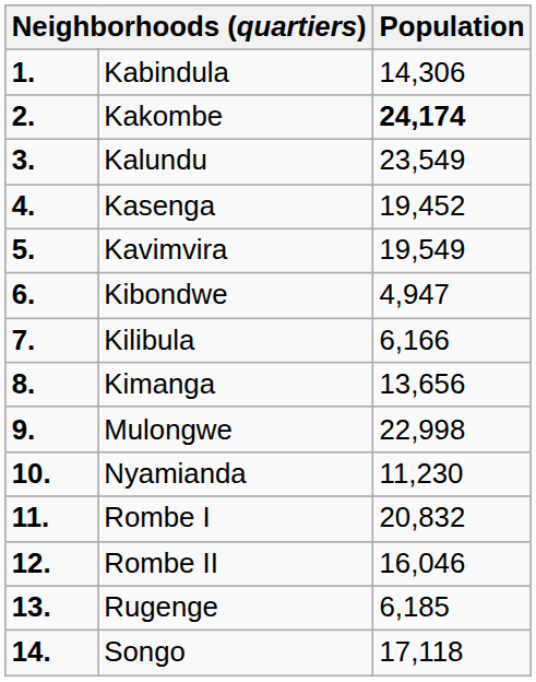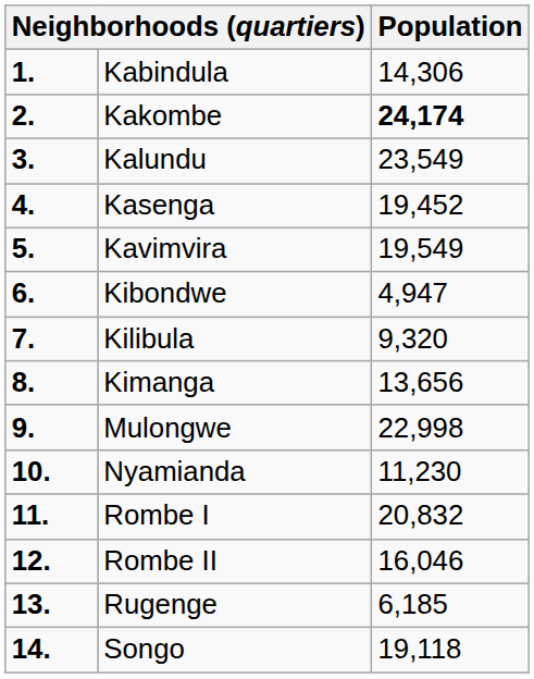 <table class="wikitable">
 <tr>
 <th colspan="2">Neighborhoods (<em>quartiers</em>)</th>
 <th>Population</th>
 </tr>
 <tr>
 <td><strong>1.</strong></td>
 <td>Kabindula</td>
 <td>14,306</td>
 </tr>
 <tr>
 <td><strong>2.</strong></td>
 <td>Kakombe</td>
 <td><strong>24,174</strong></td>
 </tr>
 <tr>
 <td><strong>3.</strong></td>
 <td>Kalundu</td>
 <td>23,549</td>
 </tr>
 <tr>
 <td><strong>4.</strong></td>
 <td>Kasenga</td>
 <td>19,452</td>
 </tr>
 <tr>
 <td><strong>5.</strong></td>
 <td>Kavimvira</td>
 <td>19,549</td>
 </tr>
 <tr>
 <td><strong>6.</strong></td>
 <td>Kibondwe</td>
 <td>4,947</td>
 </tr>
 <tr>
 <td><strong>7.</strong></td>
 <td>Kilibula</td>
-<td>6,166</td>
+<td>9,320</td>
 </tr>
 <tr>
 <td><strong>8.</strong></td>
 <td>Kimanga</td>
 <td>13,656</td>
 </tr>
 <tr>
 <td><strong>9.</strong></td>
 <td>Mulongwe</td>
 <td>22,998</td>
 </tr>
 <tr>
 <td><strong>10.</strong></td>
 <td>Nyamianda</td>
 <td>11,230</td>
 </tr>
 <tr>
 <td><strong>11.</strong></td>
 <td>Rombe I</td>
 <td>20,832</td>
 </tr>
 <tr>
 <td><strong>12.</strong></td>
 <td>Rombe II</td>
 <td>16,046</td>
 </tr>
 <tr>
 <td><strong>13.</strong></td>
 <td>Rugenge</td>
 <td>6,185</td>
 </tr>
 <tr>
 <td><strong>14.</strong></td>
 <td>Songo</td>
-<td>17,118</td>
+<td>19,118</td>
 </tr>
 </table>
